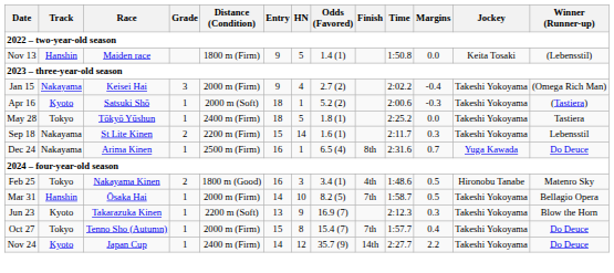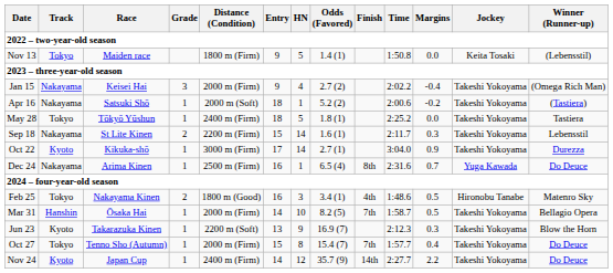 <table class="wikitable" style="border-collapse: collapse; font-size: 90%; text-align: center; white-space: nowrap">
 <tr>
 <th>Date</th>
 <th>Track</th>
 <th>Race</th>
 <th>Grade</th>
 <th>Distance<br>(Condition)</th>
 <th>Entry</th>
 <th>HN</th>
 <th>Odds<br>(Favored)</th>
 <th>Finish</th>
 <th>Time</th>
 <th>Margins</th>
 <th>Jockey</th>
 <th>Winner<br>(Runner-up)</th>
 </tr>
 <tr style="background-color:white">
 <td colspan="13" align="left"><strong>2022 – two-year-old season</strong></td>
 </tr>
 <tr>
 <td>Nov 13</td>
-<td><a href='#'>Hanshin</a></td>
+<td><a href='#'>Tokyo</a></td>
 <td><a href='#'>Maiden race</a></td>
 <td></td>
 <td>1800 m (Firm)</td>
 <td>9</td>
 <td>5</td>
 <td>1.4 (1)</td>
 <td></td>
 <td>1:50.8</td>
 <td>0.0</td>
 <td>Keita Tosaki</td>
 <td>(Lebensstil)</td>
 </tr>
 <tr style="background-color:white">
 <td colspan="13" align="left"><strong>2023 – three-year-old season</strong></td>
 </tr>
 <tr>
 <td>Jan 15</td>
 <td><a href='#'>Nakayama</a></td>
 <td><a href='#'>Keisei Hai</a></td>
 <td>3</td>
 <td>2000 m (Firm)</td>
 <td>9</td>
 <td>4</td>
 <td>2.7 (2)</td>
 <td></td>
 <td>2:02.2</td>
 <td>-0.4</td>
 <td>Takeshi Yokoyama</td>
 <td>(Omega Rich Man)</td>
 </tr>
 <tr>
 <td>Apr 16</td>
-<td><a href='#'>Kyoto</a></td>
+<td>Nakayama</td>
 <td><a href='#'>Satsuki Shō</a></td>
 <td>1</td>
 <td>2000 m (Soft)</td>
 <td>18</td>
 <td>1</td>
 <td>5.2 (2)</td>
 <td></td>
 <td>2:00.6</td>
-<td>-0.3</td>
+<td>-0.2</td>
 <td>Takeshi Yokoyama</td>
 <td>(<a href='#'>Tastiera</a>)</td>
 </tr>
 <tr>
 <td>May 28</td>
 <td>Tokyo</td>
 <td><a href='#'>Tōkyō Yūshun</a></td>
 <td>1</td>
 <td>2400 m (Firm)</td>
 <td>18</td>
 <td>5</td>
 <td>1.8 (1)</td>
 <td></td>
 <td>2:25.2</td>
 <td>0.0</td>
 <td>Takeshi Yokoyama</td>
 <td>Tastiera</td>
 </tr>
 <tr>
 <td>Sep 18</td>
 <td>Nakayama</td>
 <td><a href='#'>St Lite Kinen</a></td>
 <td>2</td>
 <td>2200 m (Firm)</td>
 <td>15</td>
 <td>14</td>
 <td>1.6 (1)</td>
 <td></td>
 <td>2:11.7</td>
 <td>0.3</td>
 <td>Takeshi Yokoyama</td>
 <td>Lebensstil</td>
+</tr>
+<tr>
+<td>Oct 22</td>
+<td><a href='#'>Kyoto</a></td>
+<td><a href='#'>Kikuka-shō</a></td>
+<td>1</td>
+<td>3000 m (Firm)</td>
+<td>17</td>
+<td>14</td>
+<td>2.7 (1)</td>
+<td></td>
+<td>3:04.0</td>
+<td>0.9</td>
+<td>Takeshi Yokoyama</td>
+<td><a href='#'>Durezza</a></td>
 </tr>
 <tr>
 <td>Dec 24</td>
 <td>Nakayama</td>
 <td><a href='#'>Arima Kinen</a></td>
 <td>1</td>
 <td>2500 m (Firm)</td>
 <td>16</td>
 <td>1</td>
 <td>6.5 (4)</td>
 <td>8th</td>
 <td>2:31.6</td>
 <td>0.7</td>
 <td><a href='#'>Yuga Kawada</a></td>
 <td><a href='#'>Do Deuce</a></td>
 </tr>
 <tr style="background-color:white">
 <td colspan="13" align="left"><strong>2024 – four-year-old season</strong></td>
 </tr>
 <tr>
 <td>Feb 25</td>
 <td>Tokyo</td>
 <td><a href='#'>Nakayama Kinen</a></td>
 <td>2</td>
 <td>1800 m (Good)</td>
 <td>16</td>
 <td>3</td>
 <td>3.4 (1)</td>
 <td>4th</td>
 <td>1:48.6</td>
 <td>0.5</td>
 <td>Hironobu Tanabe</td>
 <td>Matenro Sky</td>
 </tr>
 <tr>
 <td>Mar 31</td>
 <td><a href='#'>Hanshin</a></td>
 <td><a href='#'>Ōsaka Hai</a></td>
 <td>1</td>
 <td>2000 m (Firm)</td>
 <td>14</td>
 <td>10</td>
 <td>8.2 (5)</td>
 <td>7th</td>
 <td>1:58.7</td>
 <td>0.5</td>
 <td>Takeshi Yokoyama</td>
 <td>Bellagio Opera</td>
 </tr>
 <tr>
 <td>Jun 23</td>
 <td>Kyoto</td>
 <td><a href='#'>Takarazuka Kinen</a></td>
 <td>1</td>
 <td>2200 m (Soft)</td>
 <td>13</td>
 <td>9</td>
 <td>16.9 (7)</td>
 <td></td>
 <td>2:12.3</td>
 <td>0.3</td>
 <td>Takeshi Yokoyama</td>
 <td>Blow the Horn</td>
 </tr>
 <tr>
 <td>Oct 27</td>
 <td>Tokyo</td>
 <td><a href='#'>Tenno Sho (Autumn)</a></td>
 <td>1</td>
 <td>2000 m (Firm)</td>
 <td>15</td>
 <td>8</td>
 <td>15.4 (7)</td>
 <td>7th</td>
 <td>1:57.7</td>
 <td>0.4</td>
 <td>Takeshi Yokoyama</td>
 <td><a href='#'>Do Deuce</a></td>
 </tr>
 <tr>
 <td>Nov 24</td>
 <td><a href='#'>Kyoto</a></td>
 <td><a href='#'>Japan Cup</a></td>
 <td>1</td>
 <td>2400 m (Firm)</td>
 <td>14</td>
 <td>12</td>
 <td>35.7 (9)</td>
 <td>14th</td>
 <td>2:27.7</td>
 <td>2.2</td>
 <td>Takeshi Yokoyama</td>
 <td><a href='#'>Do Deuce</a></td>
 </tr>
 </table>
